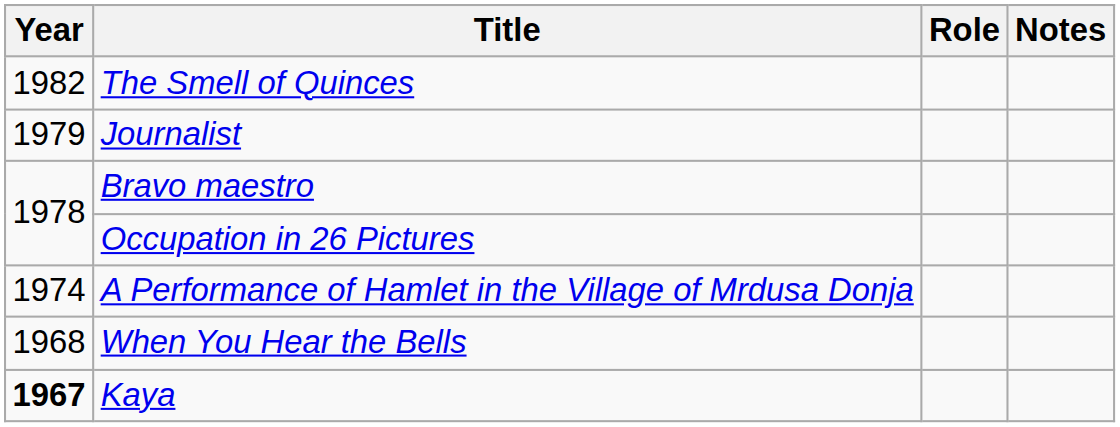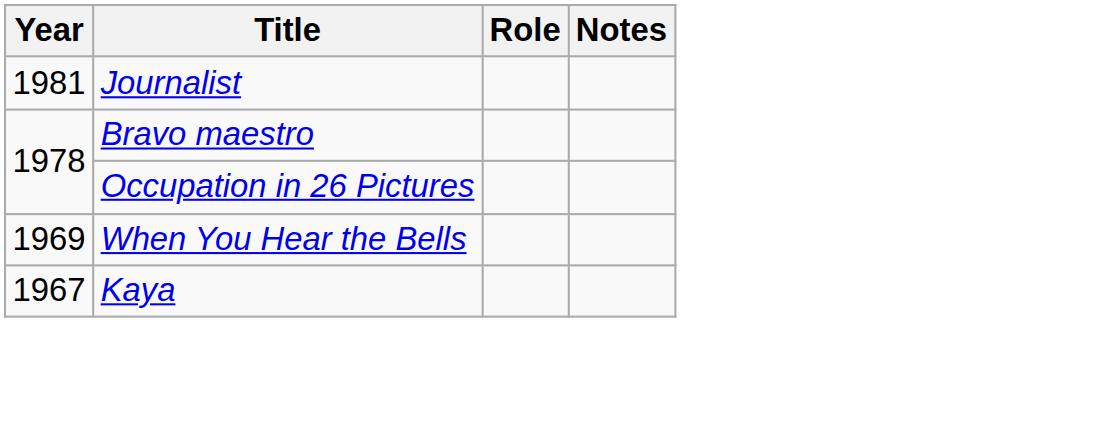 <table class="wikitable sortable">
 <tr>
 <th>Year</th>
 <th>Title</th>
 <th>Role</th>
 <th class="unsortable">Notes</th>
 </tr>
 <tr>
-<td>1982</td>
-<td><em><a href='#'>The Smell of Quinces</a></em></td>
-<td></td>
-<td></td>
-</tr>
-<tr>
-<td>1979</td>
+<td>1981</td>
 <td><em><a href='#'>Journalist</a></em></td>
 <td></td>
 <td></td>
 </tr>
 <tr>
 <td rowspan=2>1978</td>
 <td><em><a href='#'>Bravo maestro</a></em></td>
 <td></td>
 <td></td>
 </tr>
 <tr>
 <td><em><a href='#'>Occupation in 26 Pictures</a></em></td>
 <td></td>
 <td></td>
 </tr>
 <tr>
-<td>1974</td>
-<td><em><a href='#'>A Performance of Hamlet in the Village of Mrdusa Donja</a></em></td>
-<td></td>
-<td></td>
-</tr>
-<tr>
-<td>1968</td>
+<td>1969</td>
 <td><em><a href='#'>When You Hear the Bells</a></em></td>
 <td></td>
 <td></td>
 </tr>
 <tr>
-<td><strong>1967</strong></td>
+<td>1967</td>
 <td><em><a href='#'>Kaya</a></em></td>
 <td></td>
 <td></td>
 </tr>
 </table>
